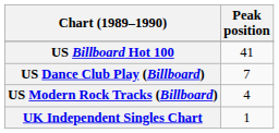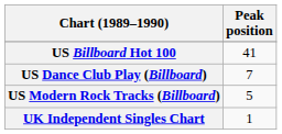 <table class="wikitable sortable plainrowheaders" style="text-align:center">
 <tr>
 <th>Chart (1989–1990)</th>
 <th>Peak<br>position</th>
 </tr>
 <tr>
 </tr>
 <tr>
 </tr>
 <tr>
 </tr>
 <tr>
 </tr>
 <tr>
 </tr>
 <tr>
 <th scope="row">US <a href='#'><em>Billboard</em> Hot 100</a></th>
 <td>41</td>
 </tr>
 <tr>
 <th scope="row">US <a href='#'>Dance Club Play</a>  (<em><a href='#'>Billboard</a></em>)</th>
 <td>7</td>
 </tr>
 <tr>
 <th scope="row">US <a href='#'>Modern Rock Tracks</a> (<em><a href='#'>Billboard</a></em>)</th>
-<td>4</td>
+<td>5</td>
 </tr>
 <tr>
 <th scope="row"><a href='#'>UK Independent Singles Chart</a></th>
 <td>1</td>
 </tr>
 </table>
